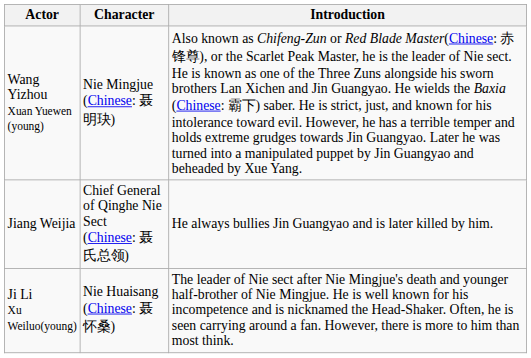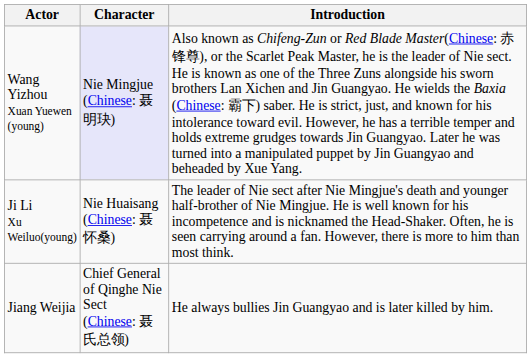 <table class="wikitable">
 <tr>
 <th style="width:13%">Actor</th>
 <th style="width:17%">Character</th>
 <th>Introduction</th>
 </tr>
 <tr>
 <td>Wang Yizhou<br> <small>Xuan Yuewen (young)</small></td>
-<td>Nie Mingjue <br>(<a href='#'>Chinese</a>:  聂明玦)</td>
+<td style="background: lavender;">Nie Mingjue <br>(<a href='#'>Chinese</a>:  聂明玦)</td>
 <td>Also known as <em>Chifeng-Zun</em> or <em> Red Blade Master</em>(<a href='#'>Chinese</a>: 赤锋尊), or the Scarlet Peak Master, he is the leader of Nie sect. He is known as one of the Three Zuns alongside his sworn brothers Lan Xichen and Jin Guangyao. He wields the <em>Baxia</em> (<a href='#'>Chinese</a>: 霸下) saber. He is strict, just, and known for his intolerance toward evil. However, he has a terrible temper and holds extreme grudges towards Jin Guangyao. Later he was turned into a manipulated puppet by Jin Guangyao and beheaded by Xue Yang.</td>
+</tr>
+<tr>
+<td>Ji Li<br> <small>Xu Weiluo(young)</small></td>
+<td>Nie Huaisang <br>(<a href='#'>Chinese</a>: 聂怀桑)</td>
+<td>The leader of Nie sect after Nie Mingjue's death and younger half-brother of Nie Mingjue. He is well known for his incompetence and is nicknamed the Head-Shaker. Often, he is seen carrying around a fan. However, there is more to him than most think.</td>
 </tr>
 <tr>
 <td>Jiang Weijia</td>
 <td>Chief General of Qinghe Nie Sect <br> (<a href='#'>Chinese</a>: 聂氏总领)</td>
 <td>He always bullies Jin Guangyao and is later killed by him.</td>
 </tr>
-<tr>
-<td>Ji Li<br> <small>Xu Weiluo(young)</small></td>
-<td>Nie Huaisang <br>(<a href='#'>Chinese</a>: 聂怀桑)</td>
-<td>The leader of Nie sect after Nie Mingjue's death and younger half-brother of Nie Mingjue. He is well known for his incompetence and is nicknamed the Head-Shaker. Often, he is seen carrying around a fan. However, there is more to him than most think.</td>
-</tr>
 </table>
